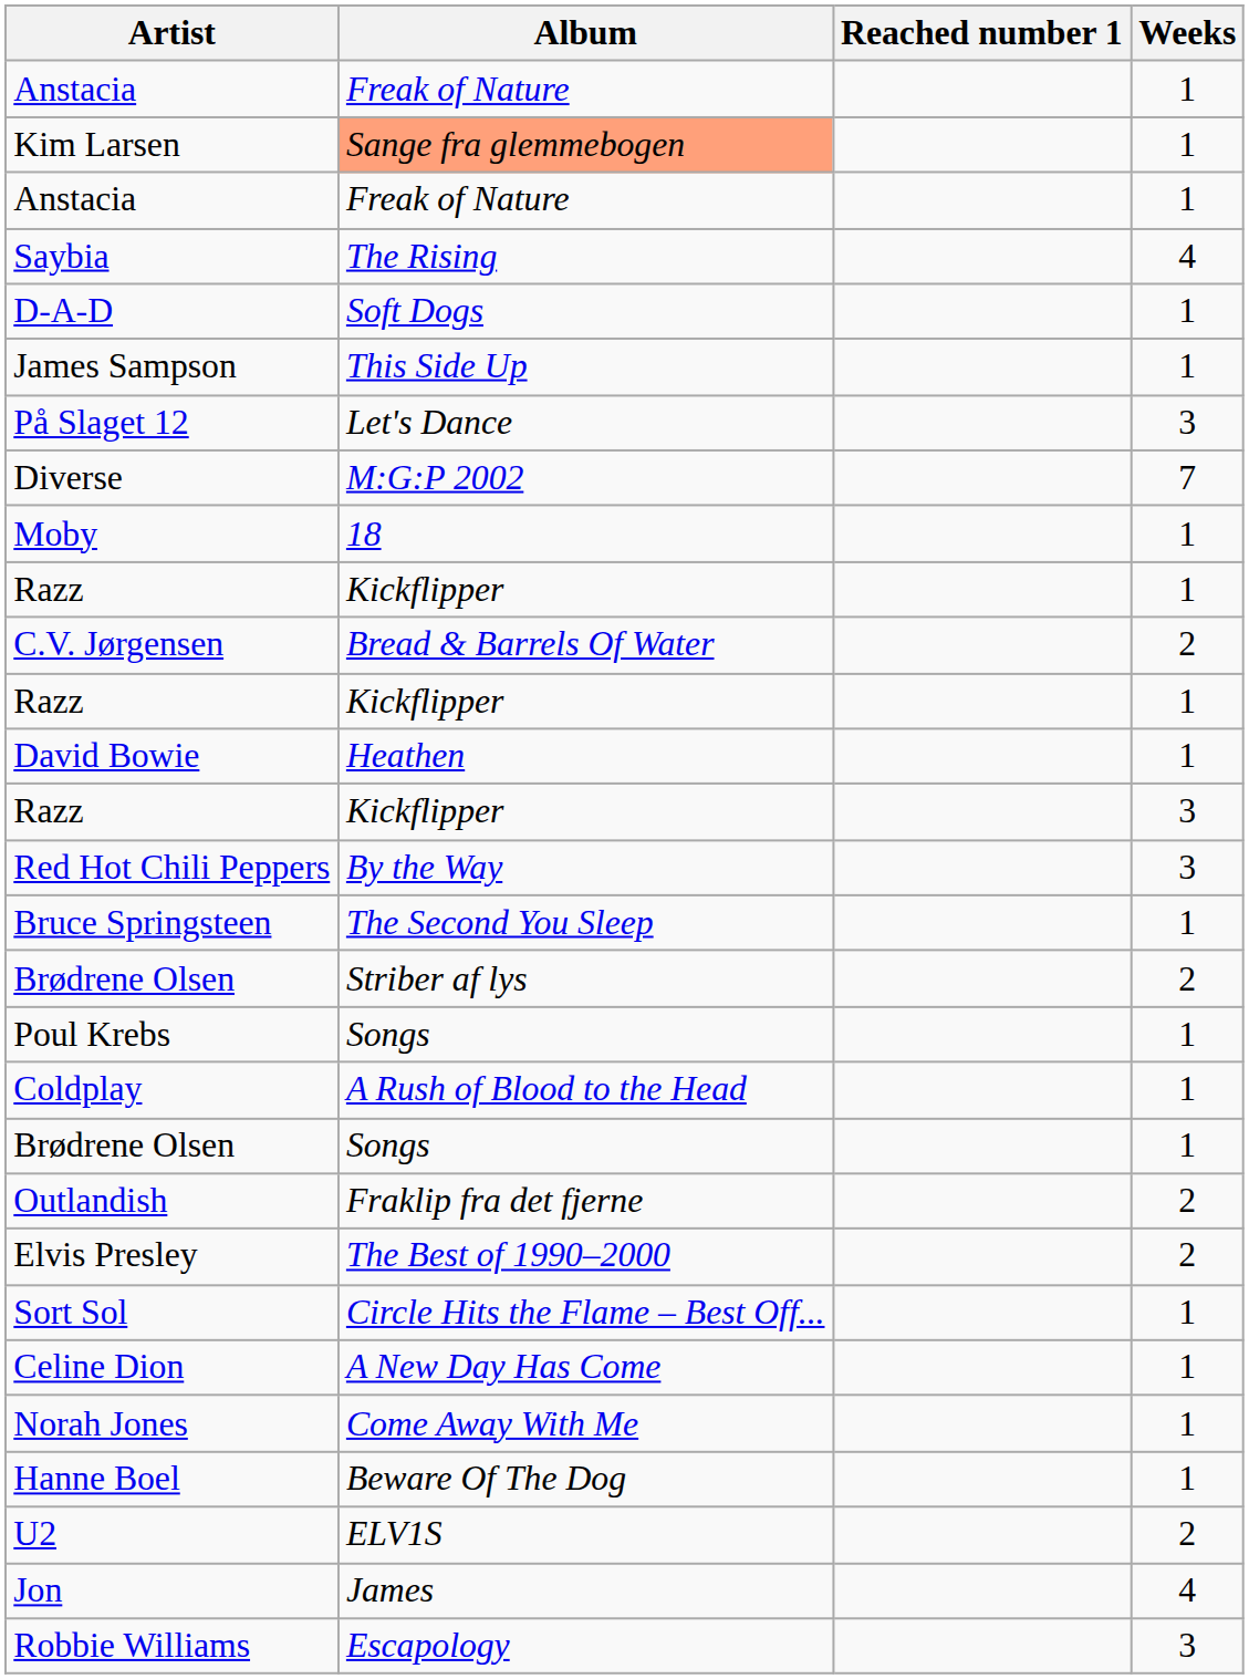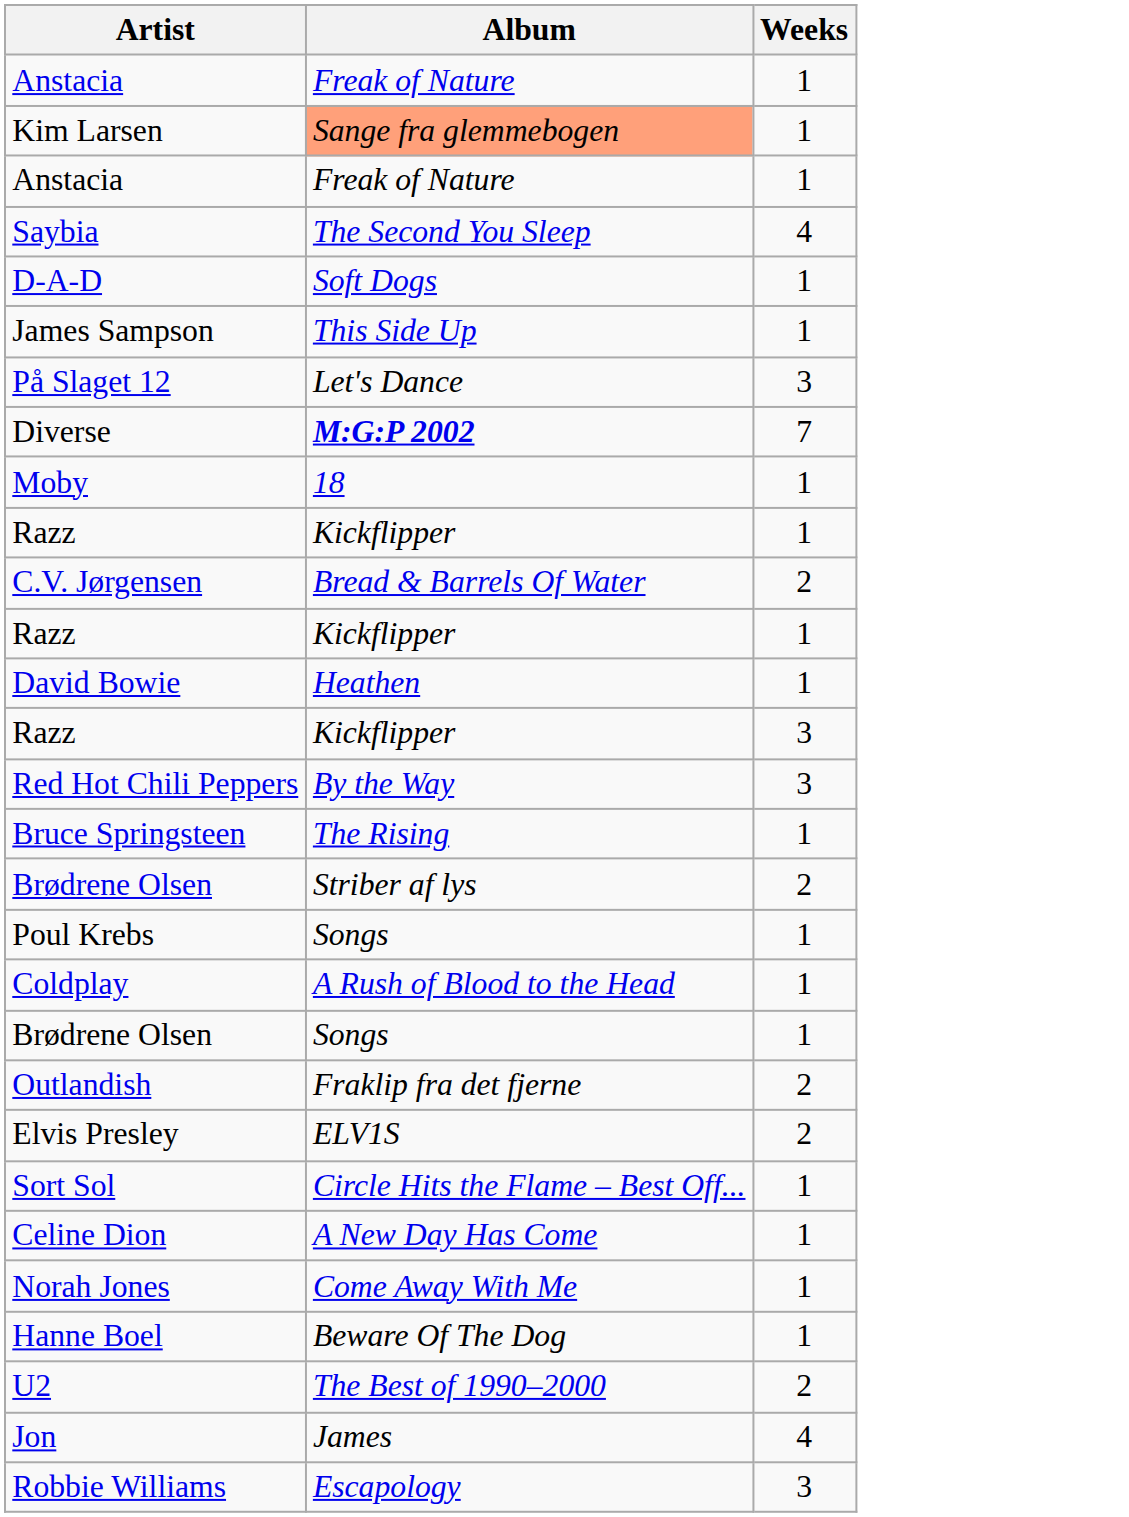 <table class="sortable wikitable">
 <tr>
 <th>Artist</th>
 <th>Album</th>
-<th>Reached number 1</th>
 <th>Weeks</th>
 </tr>
 <tr>
 <td><a href='#'>Anstacia</a></td>
 <td><em><a href='#'>Freak of Nature</a></em></td>
-<td></td>
 <td style="text-align:center;">1</td>
 </tr>
 <tr>
 <td>Kim Larsen</td>
 <td style="background: lightsalmon;"><em>Sange fra glemmebogen</em></td>
-<td></td>
 <td style="text-align:center;">1</td>
 </tr>
 <tr>
 <td>Anstacia</td>
 <td><em>Freak of Nature</em></td>
-<td></td>
 <td style="text-align:center;">1</td>
 </tr>
 <tr>
 <td><a href='#'>Saybia</a></td>
-<td><em><a href='#'>The Rising</a></em></td>
-<td></td>
+<td><em><a href='#'>The Second You Sleep</a></em></td>
 <td style="text-align:center;">4</td>
 </tr>
 <tr>
 <td><a href='#'>D-A-D</a></td>
 <td><em><a href='#'>Soft Dogs</a></em></td>
-<td></td>
 <td style="text-align:center;">1</td>
 </tr>
 <tr>
 <td>James Sampson</td>
 <td><em><a href='#'>This Side Up</a></em></td>
-<td></td>
 <td style="text-align:center;">1</td>
 </tr>
 <tr>
 <td><a href='#'>På Slaget 12</a></td>
 <td><em>Let's Dance</em></td>
-<td></td>
 <td style="text-align:center;">3</td>
 </tr>
 <tr>
 <td>Diverse</td>
-<td><em><a href='#'>M:G:P 2002</a></em></td>
-<td></td>
+<td><strong><em><a href='#'>M:G:P 2002</a></em></strong></td>
 <td style="text-align:center;">7</td>
 </tr>
 <tr>
 <td><a href='#'>Moby</a></td>
 <td><em><a href='#'>18</a></em></td>
-<td></td>
 <td style="text-align:center;">1</td>
 </tr>
 <tr>
 <td>Razz</td>
 <td><em>Kickflipper</em></td>
-<td></td>
 <td style="text-align:center;">1</td>
 </tr>
 <tr>
 <td><a href='#'>C.V. Jørgensen</a></td>
 <td><em><a href='#'>Bread & Barrels Of Water</a></em></td>
-<td></td>
 <td style="text-align:center;">2</td>
 </tr>
 <tr>
 <td>Razz</td>
 <td><em>Kickflipper</em></td>
-<td></td>
 <td style="text-align:center;">1</td>
 </tr>
 <tr>
 <td><a href='#'>David Bowie</a></td>
 <td><em><a href='#'>Heathen</a></em></td>
-<td></td>
 <td style="text-align:center;">1</td>
 </tr>
 <tr>
 <td>Razz</td>
 <td><em>Kickflipper</em></td>
-<td></td>
 <td style="text-align:center;">3</td>
 </tr>
 <tr>
 <td><a href='#'>Red Hot Chili Peppers</a></td>
 <td><em><a href='#'>By the Way</a></em></td>
-<td></td>
 <td style="text-align:center;">3</td>
 </tr>
 <tr>
 <td><a href='#'>Bruce Springsteen</a></td>
-<td><em><a href='#'>The Second You Sleep</a></em></td>
-<td></td>
+<td><em><a href='#'>The Rising</a></em></td>
 <td style="text-align:center;">1</td>
 </tr>
 <tr>
 <td><a href='#'>Brødrene Olsen</a></td>
 <td><em>Striber af lys</em></td>
-<td></td>
 <td style="text-align:center;">2</td>
 </tr>
 <tr>
 <td>Poul Krebs</td>
 <td><em>Songs</em></td>
-<td></td>
 <td style="text-align:center;">1</td>
 </tr>
 <tr>
 <td><a href='#'>Coldplay</a></td>
 <td><em><a href='#'>A Rush of Blood to the Head</a></em></td>
-<td></td>
 <td style="text-align:center;">1</td>
 </tr>
 <tr>
 <td>Brødrene Olsen</td>
 <td><em>Songs</em></td>
-<td></td>
 <td style="text-align:center;">1</td>
 </tr>
 <tr>
 <td><a href='#'>Outlandish</a></td>
 <td><em>Fraklip fra det fjerne</em></td>
-<td></td>
 <td style="text-align:center;">2</td>
 </tr>
 <tr>
 <td>Elvis Presley</td>
-<td><em><a href='#'>The Best of 1990–2000</a></em></td>
-<td></td>
+<td><em>ELV1S</em></td>
 <td style="text-align:center;">2</td>
 </tr>
 <tr>
 <td><a href='#'>Sort Sol</a></td>
 <td><em><a href='#'>Circle Hits the Flame – Best Off...</a></em></td>
-<td></td>
 <td style="text-align:center;">1</td>
 </tr>
 <tr>
 <td><a href='#'>Celine Dion</a></td>
 <td><em><a href='#'>A New Day Has Come</a></em></td>
-<td></td>
 <td style="text-align:center;">1</td>
 </tr>
 <tr>
 <td><a href='#'>Norah Jones</a></td>
 <td><em><a href='#'>Come Away With Me</a></em></td>
-<td></td>
 <td style="text-align:center;">1</td>
 </tr>
 <tr>
 <td><a href='#'>Hanne Boel</a></td>
 <td><em>Beware Of The Dog</em></td>
-<td></td>
 <td style="text-align:center;">1</td>
 </tr>
 <tr>
 <td><a href='#'>U2</a></td>
-<td><em>ELV1S</em></td>
-<td></td>
+<td><em><a href='#'>The Best of 1990–2000</a></em></td>
 <td style="text-align:center;">2</td>
 </tr>
 <tr>
 <td><a href='#'>Jon</a></td>
 <td><em>James</em></td>
-<td></td>
 <td style="text-align:center;">4</td>
 </tr>
 <tr>
 <td><a href='#'>Robbie Williams</a></td>
 <td><em><a href='#'>Escapology</a></em></td>
-<td></td>
 <td style="text-align:center;">3</td>
 </tr>
 </table>
